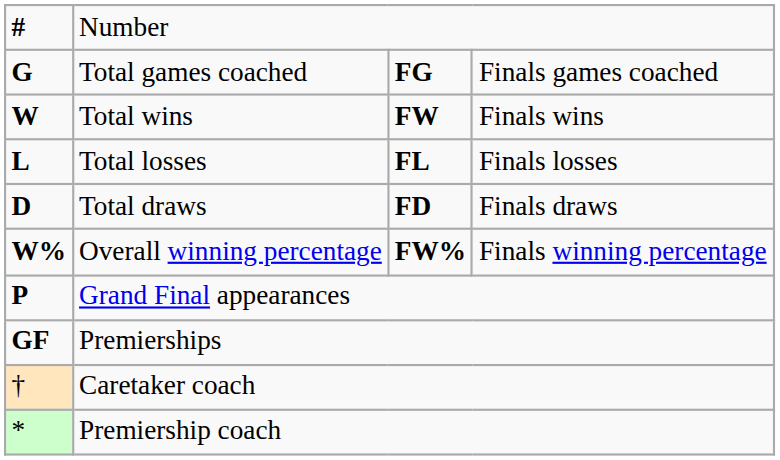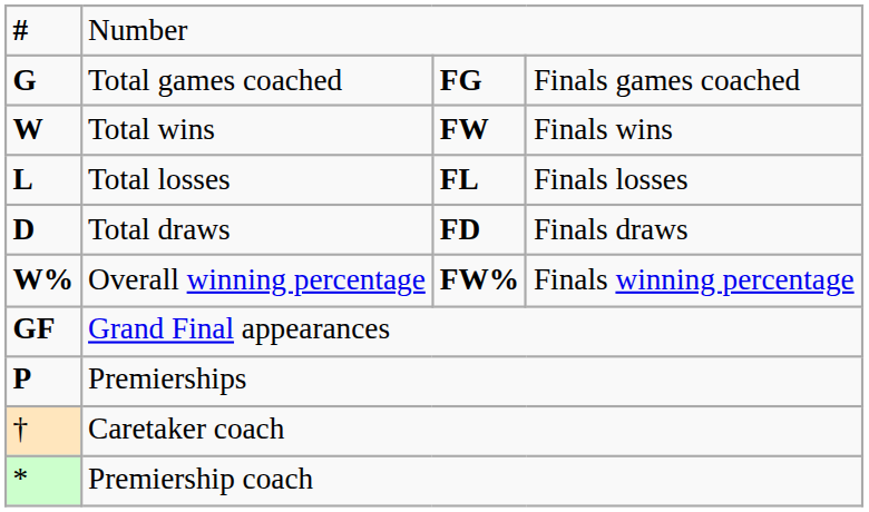 <table class="wikitable" style="font-size:80%;">
 <tr>
 <td><strong>#</strong></td>
 <td colspan=3>Number</td>
 </tr>
 <tr>
 <td><strong>G</strong></td>
 <td>Total games coached</td>
 <td><strong>FG</strong></td>
 <td>Finals games coached</td>
 </tr>
 <tr>
 <td><strong>W</strong></td>
 <td>Total wins</td>
 <td><strong>FW</strong></td>
 <td>Finals wins</td>
 </tr>
 <tr>
 <td><strong>L</strong></td>
 <td>Total losses</td>
 <td><strong>FL</strong></td>
 <td>Finals losses</td>
 </tr>
 <tr>
 <td><strong>D</strong></td>
 <td>Total draws</td>
 <td><strong>FD</strong></td>
 <td>Finals draws</td>
 </tr>
 <tr>
 <td><strong>W%</strong></td>
 <td>Overall <a href='#'>winning percentage</a></td>
 <td><strong>FW%</strong></td>
 <td>Finals <a href='#'>winning percentage</a></td>
 </tr>
 <tr>
-<td><strong>P</strong></td>
+<td><strong>GF</strong></td>
 <td colspan=3><a href='#'>Grand Final</a> appearances</td>
 </tr>
 <tr>
-<td><strong>GF</strong></td>
+<td><strong>P</strong></td>
 <td colspan=3>Premierships</td>
 </tr>
 <tr>
 <td style="background:#ffe6bd;">†</td>
 <td colspan=3>Caretaker coach</td>
 </tr>
 <tr>
 <td style="background:#cfc;">*</td>
 <td colspan=3>Premiership coach</td>
 </tr>
 </table>
